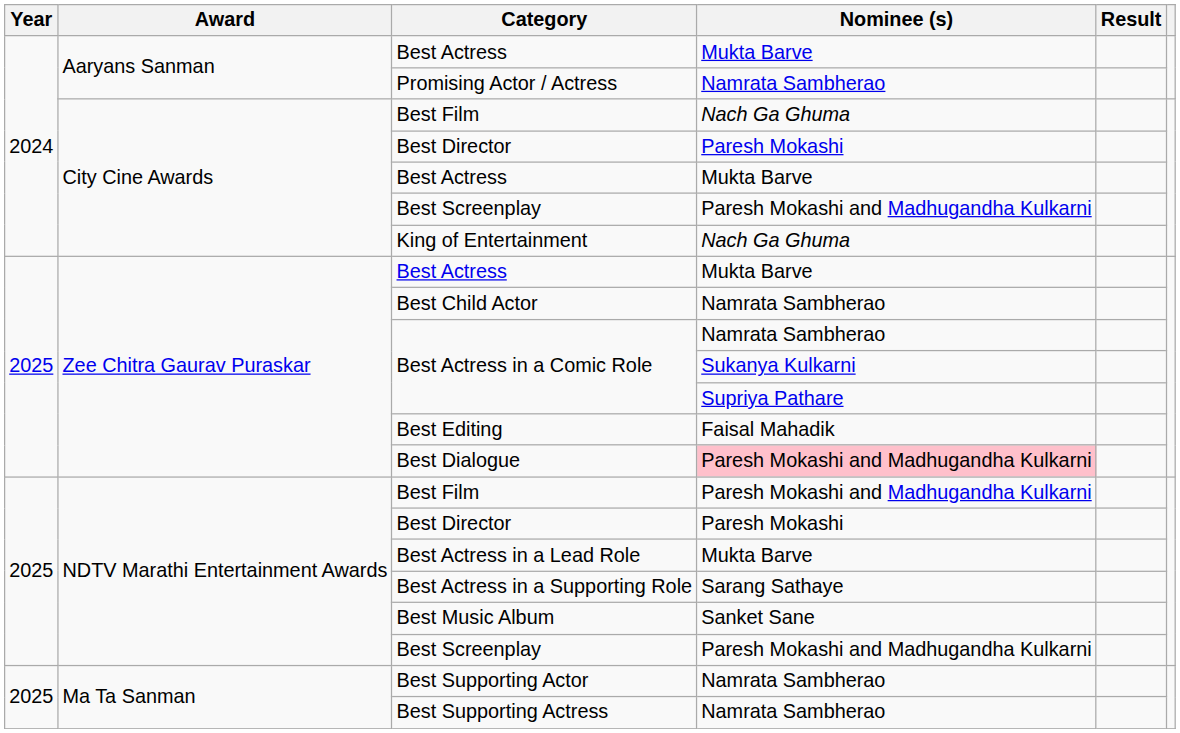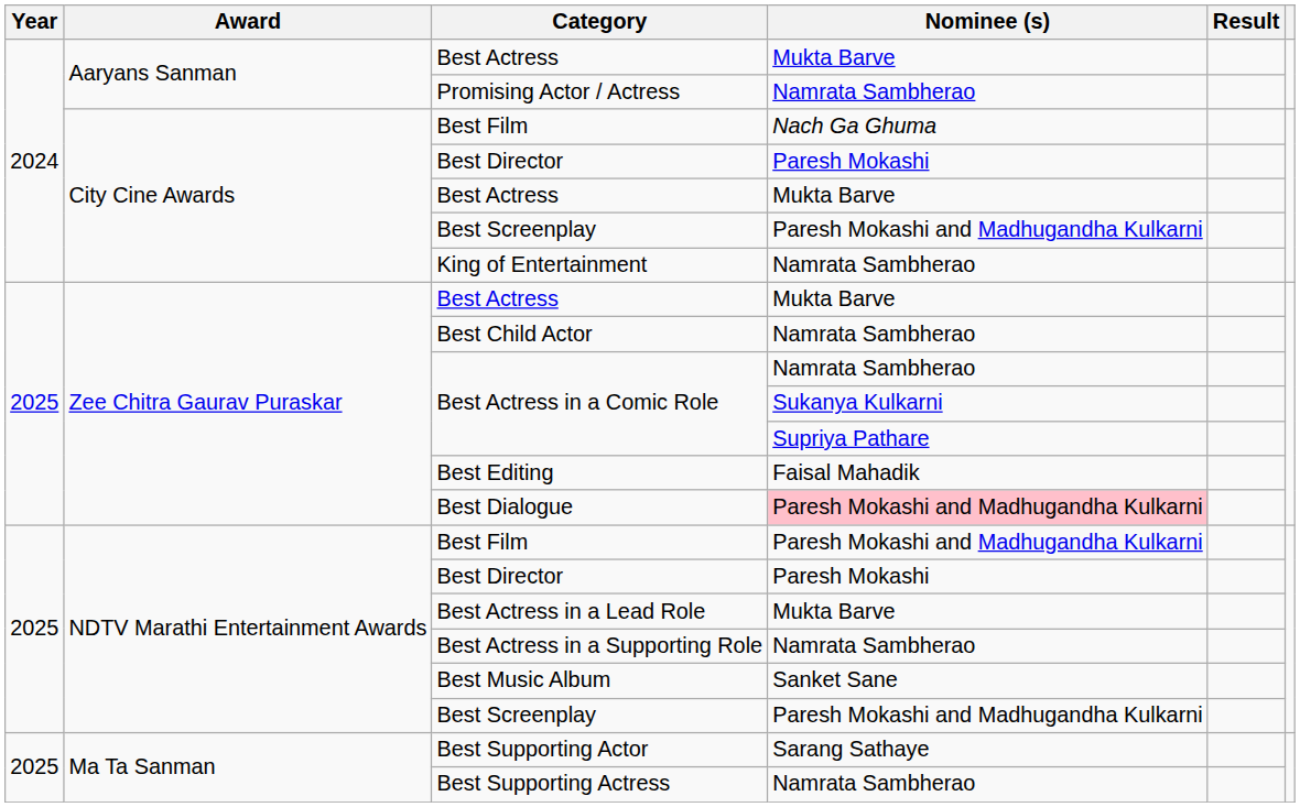 <table class="wikitable">
 <tr>
 <th>Year</th>
 <th>Award</th>
 <th>Category</th>
 <th>Nominee (s)</th>
 <th>Result</th>
 <th></th>
 </tr>
 <tr>
 <td rowspan="7">2024</td>
 <td rowspan="2">Aaryans Sanman</td>
 <td>Best Actress</td>
 <td><a href='#'>Mukta Barve</a></td>
 <td></td>
 <td rowspan="2"></td>
 </tr>
 <tr>
 <td>Promising Actor / Actress</td>
 <td><a href='#'>Namrata Sambherao</a></td>
 <td></td>
 </tr>
 <tr>
 <td rowspan="5">City Cine Awards</td>
 <td>Best Film</td>
 <td><em>Nach Ga Ghuma</em></td>
 <td></td>
 <td rowspan="5"></td>
 </tr>
 <tr>
 <td>Best Director</td>
 <td><a href='#'>Paresh Mokashi</a></td>
 <td></td>
 </tr>
 <tr>
 <td>Best Actress</td>
 <td>Mukta Barve</td>
 <td></td>
 </tr>
 <tr>
 <td>Best Screenplay</td>
 <td>Paresh Mokashi and <a href='#'>Madhugandha Kulkarni</a></td>
 <td></td>
 </tr>
 <tr>
 <td>King of Entertainment</td>
-<td><em>Nach Ga Ghuma</em></td>
+<td>Namrata Sambherao</td>
 <td></td>
 </tr>
 <tr>
 <td rowspan="7"><a href='#'>2025</a></td>
 <td rowspan="7"><a href='#'>Zee Chitra Gaurav Puraskar</a></td>
 <td><a href='#'>Best Actress</a></td>
 <td>Mukta Barve</td>
 <td></td>
 <td rowspan="7"></td>
 </tr>
 <tr>
 <td>Best Child Actor</td>
 <td>Namrata Sambherao</td>
 <td></td>
 </tr>
 <tr>
 <td rowspan="3">Best Actress in a Comic Role</td>
 <td>Namrata Sambherao</td>
 <td></td>
 </tr>
 <tr>
 <td><a href='#'>Sukanya Kulkarni</a></td>
 <td></td>
 </tr>
 <tr>
 <td><a href='#'>Supriya Pathare</a></td>
 <td></td>
 </tr>
 <tr>
 <td>Best Editing</td>
 <td>Faisal Mahadik</td>
 <td></td>
 </tr>
 <tr>
 <td>Best Dialogue</td>
 <td style="background: pink;">Paresh Mokashi and Madhugandha Kulkarni</td>
 <td></td>
 </tr>
 <tr>
 <td rowspan="6">2025</td>
 <td rowspan="6">NDTV Marathi Entertainment Awards</td>
 <td>Best Film</td>
 <td>Paresh Mokashi and <a href='#'>Madhugandha Kulkarni</a></td>
 <td></td>
 <td rowspan="6"></td>
 </tr>
 <tr>
 <td>Best Director</td>
 <td>Paresh Mokashi</td>
 <td></td>
 </tr>
 <tr>
 <td>Best Actress in a Lead Role</td>
 <td>Mukta Barve</td>
 <td></td>
 </tr>
 <tr>
 <td>Best Actress in a Supporting Role</td>
-<td>Sarang Sathaye</td>
+<td>Namrata Sambherao</td>
 <td></td>
 </tr>
 <tr>
 <td>Best Music Album</td>
 <td>Sanket Sane</td>
 <td></td>
 </tr>
 <tr>
 <td>Best Screenplay</td>
 <td>Paresh Mokashi and Madhugandha Kulkarni</td>
 <td></td>
 </tr>
 <tr>
 <td rowspan="2">2025</td>
 <td rowspan="2">Ma Ta Sanman</td>
 <td>Best Supporting Actor</td>
-<td>Namrata Sambherao</td>
+<td>Sarang Sathaye</td>
 <td></td>
 <td rowspan="2"></td>
 </tr>
 <tr>
 <td>Best Supporting Actress</td>
 <td>Namrata Sambherao</td>
 <td></td>
 </tr>
 </table>
